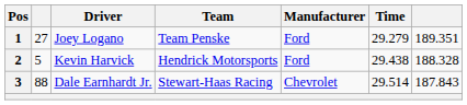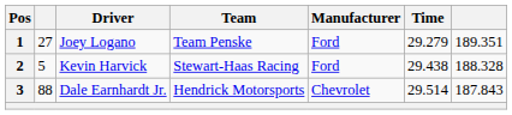 <table class="wikitable" style="font-size:95%">
 <tr>
 <th>Pos</th>
 <th></th>
 <th>Driver</th>
 <th>Team</th>
 <th>Manufacturer</th>
 <th>Time</th>
 <th></th>
 </tr>
 <tr>
 <th>1</th>
 <td>27</td>
 <td><a href='#'>Joey Logano</a></td>
 <td><a href='#'>Team Penske</a></td>
 <td><a href='#'>Ford</a></td>
 <td>29.279</td>
 <td>189.351</td>
 </tr>
 <tr>
 <th>2</th>
 <td>5</td>
 <td><a href='#'>Kevin Harvick</a></td>
-<td><a href='#'>Hendrick Motorsports</a></td>
+<td><a href='#'>Stewart-Haas Racing</a></td>
 <td><a href='#'>Ford</a></td>
 <td>29.438</td>
 <td>188.328</td>
 </tr>
 <tr>
 <th>3</th>
 <td>88</td>
 <td><a href='#'>Dale Earnhardt Jr.</a></td>
-<td><a href='#'>Stewart-Haas Racing</a></td>
+<td><a href='#'>Hendrick Motorsports</a></td>
 <td><a href='#'>Chevrolet</a></td>
 <td>29.514</td>
 <td>187.843</td>
 </tr>
 <tr>
 <th colspan="7"></th>
 </tr>
 </table>
